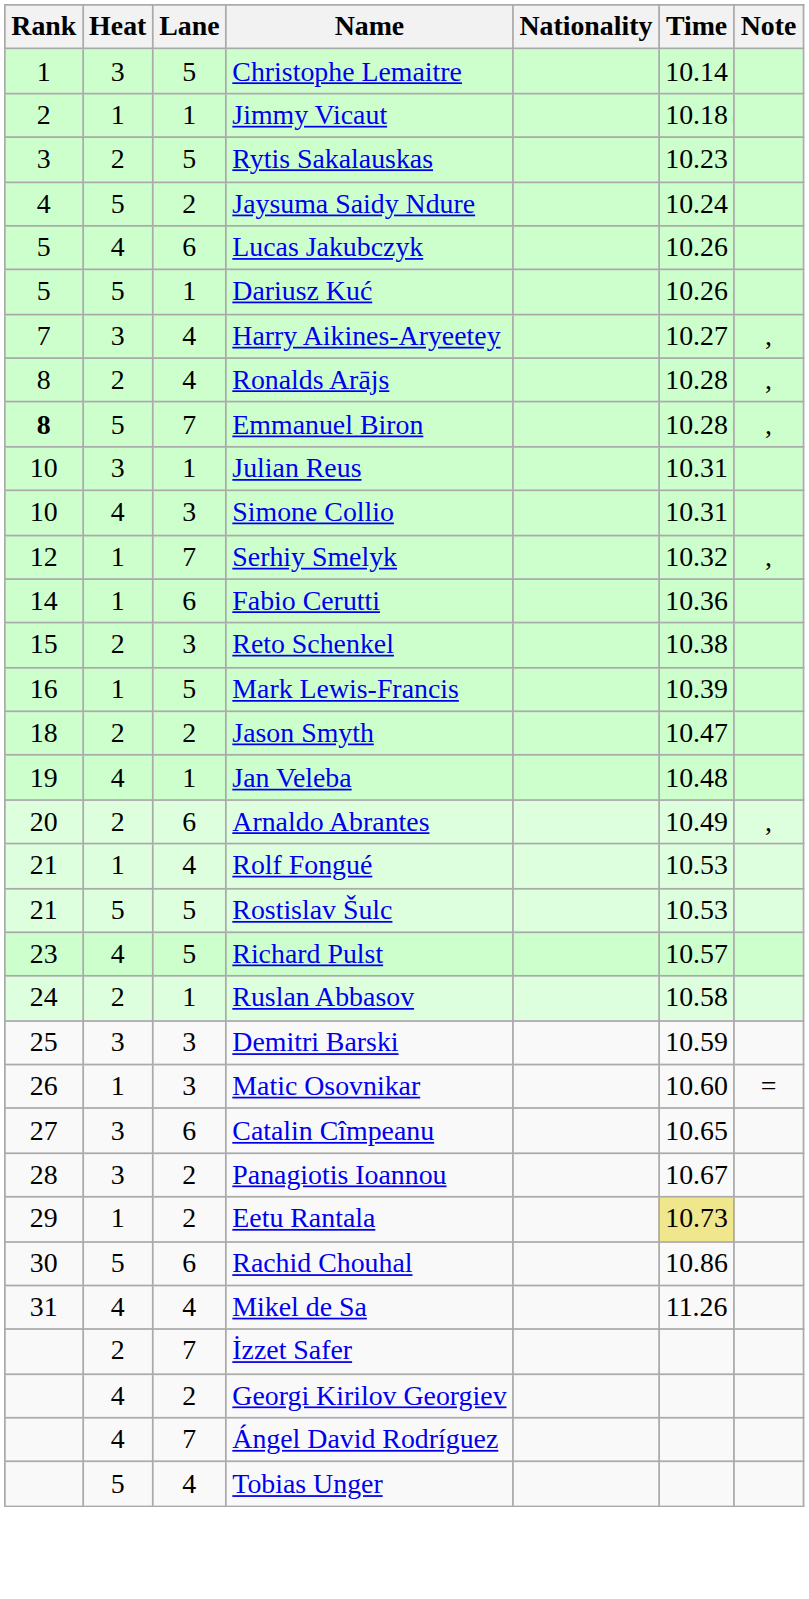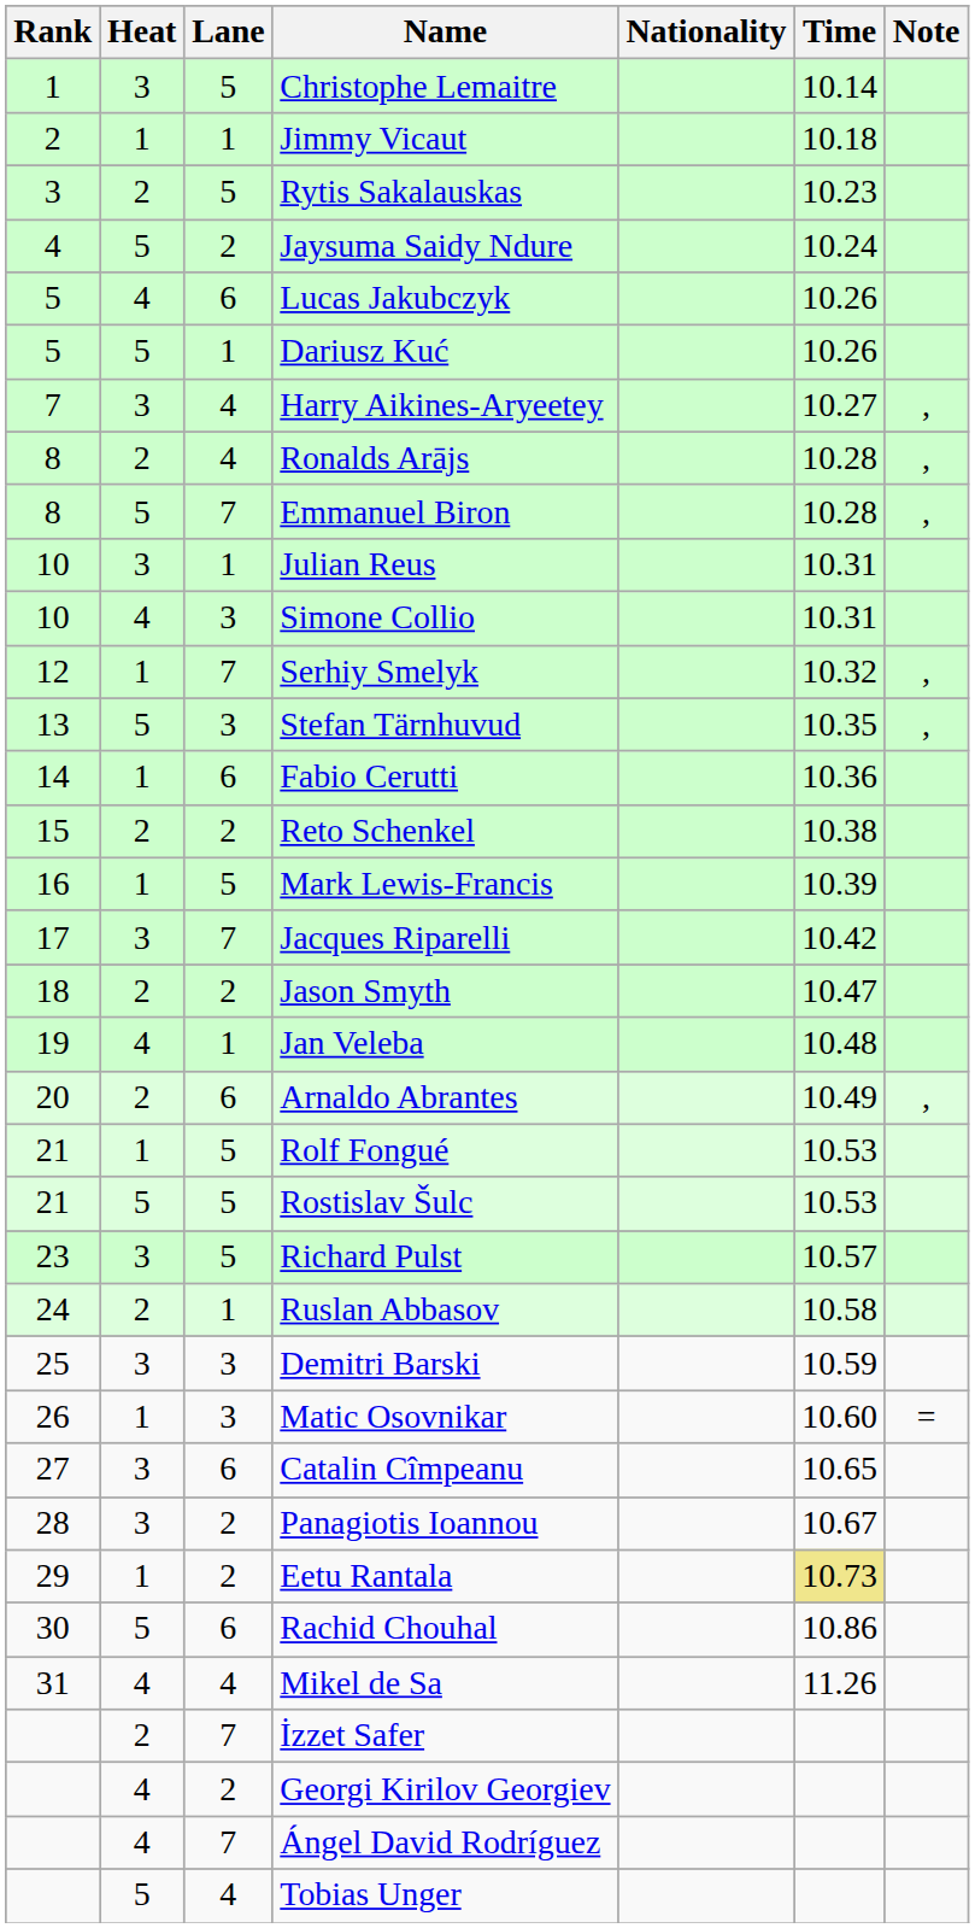 <table class="wikitable sortable" style="text-align:center">
 <tr>
 <th>Rank</th>
 <th>Heat</th>
 <th>Lane</th>
 <th>Name</th>
 <th>Nationality</th>
 <th>Time</th>
 <th>Note</th>
 </tr>
 <tr bgcolor=ccffcc>
 <td>1</td>
 <td>3</td>
 <td>5</td>
 <td align="left"><a href='#'>Christophe Lemaitre</a></td>
 <td align=left></td>
 <td>10.14</td>
 <td></td>
 </tr>
 <tr bgcolor=ccffcc>
 <td>2</td>
 <td>1</td>
 <td>1</td>
 <td align="left"><a href='#'>Jimmy Vicaut</a></td>
 <td align=left></td>
 <td>10.18</td>
 <td></td>
 </tr>
 <tr bgcolor=ccffcc>
 <td>3</td>
 <td>2</td>
 <td>5</td>
 <td align="left"><a href='#'>Rytis Sakalauskas</a></td>
 <td align=left></td>
 <td>10.23</td>
 <td></td>
 </tr>
 <tr bgcolor=ccffcc>
 <td>4</td>
 <td>5</td>
 <td>2</td>
 <td align="left"><a href='#'>Jaysuma Saidy Ndure</a></td>
 <td align=left></td>
 <td>10.24</td>
 <td></td>
 </tr>
 <tr bgcolor=ccffcc>
 <td>5</td>
 <td>4</td>
 <td>6</td>
 <td align="left"><a href='#'>Lucas Jakubczyk</a></td>
 <td align=left></td>
 <td>10.26</td>
 <td></td>
 </tr>
 <tr bgcolor=ccffcc>
 <td>5</td>
 <td>5</td>
 <td>1</td>
 <td align="left"><a href='#'>Dariusz Kuć</a></td>
 <td align=left></td>
 <td>10.26</td>
 <td></td>
 </tr>
 <tr bgcolor=ccffcc>
 <td>7</td>
 <td>3</td>
 <td>4</td>
 <td align="left"><a href='#'>Harry Aikines-Aryeetey</a></td>
 <td align=left></td>
 <td>10.27</td>
 <td>, </td>
 </tr>
 <tr bgcolor=ccffcc>
 <td>8</td>
 <td>2</td>
 <td>4</td>
 <td align="left"><a href='#'>Ronalds Arājs</a></td>
 <td align=left></td>
 <td>10.28</td>
 <td>, </td>
 </tr>
 <tr bgcolor=ccffcc>
-<td><strong>8</strong></td>
+<td>8</td>
 <td>5</td>
 <td>7</td>
 <td align="left"><a href='#'>Emmanuel Biron</a></td>
 <td align=left></td>
 <td>10.28</td>
 <td>, </td>
 </tr>
 <tr bgcolor=ccffcc>
 <td>10</td>
 <td>3</td>
 <td>1</td>
 <td align="left"><a href='#'>Julian Reus</a></td>
 <td align=left></td>
 <td>10.31</td>
 <td></td>
 </tr>
 <tr bgcolor=ccffcc>
 <td>10</td>
 <td>4</td>
 <td>3</td>
 <td align="left"><a href='#'>Simone Collio</a></td>
 <td align=left></td>
 <td>10.31</td>
 <td></td>
 </tr>
 <tr bgcolor=ccffcc>
 <td>12</td>
 <td>1</td>
 <td>7</td>
 <td align="left"><a href='#'>Serhiy Smelyk</a></td>
 <td align=left></td>
 <td>10.32</td>
 <td>, </td>
 </tr>
 <tr bgcolor=ccffcc>
+<td>13</td>
+<td>5</td>
+<td>3</td>
+<td align="left"><a href='#'>Stefan Tärnhuvud</a></td>
+<td align=left></td>
+<td>10.35</td>
+<td>, </td>
+</tr>
+<tr bgcolor=ccffcc>
 <td>14</td>
 <td>1</td>
 <td>6</td>
 <td align="left"><a href='#'>Fabio Cerutti</a></td>
 <td align=left></td>
 <td>10.36</td>
 <td></td>
 </tr>
 <tr bgcolor=ccffcc>
 <td>15</td>
 <td>2</td>
-<td>3</td>
+<td>2</td>
 <td align="left"><a href='#'>Reto Schenkel</a></td>
 <td align=left></td>
 <td>10.38</td>
 <td></td>
 </tr>
 <tr bgcolor=ccffcc>
 <td>16</td>
 <td>1</td>
 <td>5</td>
 <td align="left"><a href='#'>Mark Lewis-Francis</a></td>
 <td align=left></td>
 <td>10.39</td>
+<td></td>
+</tr>
+<tr bgcolor=ccffcc>
+<td>17</td>
+<td>3</td>
+<td>7</td>
+<td align="left"><a href='#'>Jacques Riparelli</a></td>
+<td align=left></td>
+<td>10.42</td>
 <td></td>
 </tr>
 <tr bgcolor=ccffcc>
 <td>18</td>
 <td>2</td>
 <td>2</td>
 <td align="left"><a href='#'>Jason Smyth</a></td>
 <td align=left></td>
 <td>10.47</td>
 <td></td>
 </tr>
 <tr bgcolor=ccffcc>
 <td>19</td>
 <td>4</td>
 <td>1</td>
 <td align="left"><a href='#'>Jan Veleba</a></td>
 <td align=left></td>
 <td>10.48</td>
 <td></td>
 </tr>
 <tr bgcolor=ddffdd>
 <td>20</td>
 <td>2</td>
 <td>6</td>
 <td align="left"><a href='#'>Arnaldo Abrantes</a></td>
 <td align=left></td>
 <td>10.49</td>
 <td>, </td>
 </tr>
 <tr bgcolor=ddffdd>
 <td>21</td>
 <td>1</td>
-<td>4</td>
+<td>5</td>
 <td align="left"><a href='#'>Rolf Fongué</a></td>
 <td align=left></td>
 <td>10.53</td>
 <td></td>
 </tr>
 <tr bgcolor=ddffdd>
 <td>21</td>
 <td>5</td>
 <td>5</td>
 <td align="left"><a href='#'>Rostislav Šulc</a></td>
 <td align=left></td>
 <td>10.53</td>
 <td></td>
 </tr>
 <tr bgcolor=ccffcc>
 <td>23</td>
-<td>4</td>
+<td>3</td>
 <td>5</td>
 <td align="left"><a href='#'>Richard Pulst</a></td>
 <td align=left></td>
 <td>10.57</td>
 <td></td>
 </tr>
 <tr bgcolor=ddffdd>
 <td>24</td>
 <td>2</td>
 <td>1</td>
 <td align="left"><a href='#'>Ruslan Abbasov</a></td>
 <td align=left></td>
 <td>10.58</td>
 <td></td>
 </tr>
 <tr>
 <td>25</td>
 <td>3</td>
 <td>3</td>
 <td align="left"><a href='#'>Demitri Barski</a></td>
 <td align=left></td>
 <td>10.59</td>
 <td></td>
 </tr>
 <tr>
 <td>26</td>
 <td>1</td>
 <td>3</td>
 <td align="left"><a href='#'>Matic Osovnikar</a></td>
 <td align=left></td>
 <td>10.60</td>
 <td>=</td>
 </tr>
 <tr>
 <td>27</td>
 <td>3</td>
 <td>6</td>
 <td align="left"><a href='#'>Catalin Cîmpeanu</a></td>
 <td align=left></td>
 <td>10.65</td>
 <td></td>
 </tr>
 <tr>
 <td>28</td>
 <td>3</td>
 <td>2</td>
 <td align="left"><a href='#'>Panagiotis Ioannou</a></td>
 <td align=left></td>
 <td>10.67</td>
 <td></td>
 </tr>
 <tr>
 <td>29</td>
 <td>1</td>
 <td>2</td>
 <td align="left"><a href='#'>Eetu Rantala</a></td>
 <td align=left></td>
 <td style="background: khaki;">10.73</td>
 <td></td>
 </tr>
 <tr>
 <td>30</td>
 <td>5</td>
 <td>6</td>
 <td align="left"><a href='#'>Rachid Chouhal</a></td>
 <td align=left></td>
 <td>10.86</td>
 <td></td>
 </tr>
 <tr>
 <td>31</td>
 <td>4</td>
 <td>4</td>
 <td align="left"><a href='#'>Mikel de Sa</a></td>
 <td align=left></td>
 <td>11.26</td>
 <td></td>
 </tr>
 <tr>
 <td></td>
 <td>2</td>
 <td>7</td>
 <td align="left"><a href='#'>İzzet Safer</a></td>
 <td align=left></td>
 <td></td>
 <td></td>
 </tr>
 <tr>
 <td></td>
 <td>4</td>
 <td>2</td>
 <td align="left"><a href='#'>Georgi Kirilov Georgiev</a></td>
 <td align=left></td>
 <td></td>
 <td></td>
 </tr>
 <tr>
 <td></td>
 <td>4</td>
 <td>7</td>
 <td align="left"><a href='#'>Ángel David Rodríguez</a></td>
 <td align=left></td>
 <td></td>
 <td></td>
 </tr>
 <tr>
 <td></td>
 <td>5</td>
 <td>4</td>
 <td align="left"><a href='#'>Tobias Unger</a></td>
 <td align=left></td>
 <td></td>
 <td></td>
 </tr>
 </table>
